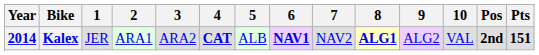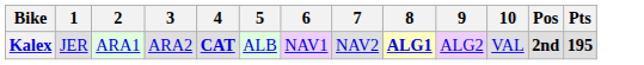 <table class="wikitable" style="text-align:center">
 <tr>
-<th>Year</th>
 <th>Bike</th>
 <th>1</th>
 <th>2</th>
 <th>3</th>
 <th>4</th>
 <th>5</th>
 <th>6</th>
 <th>7</th>
 <th>8</th>
 <th>9</th>
 <th>10</th>
 <th>Pos</th>
 <th>Pts</th>
 </tr>
 <tr>
-<th><a href='#'>2014</a></th>
 <th><a href='#'>Kalex</a></th>
 <td style="background:#dfdfdf;"><a href='#'>JER</a><br></td>
 <td style="background:#DFFFDF;"><a href='#'>ARA1</a><br></td>
 <td style="background:#DFDFDF;"><a href='#'>ARA2</a><br></td>
 <td style="background:#DFDFDF;"><strong><a href='#'>CAT</a></strong><br></td>
 <td style="background:#DFFFDF;"><a href='#'>ALB</a><br></td>
-<td style="background:#EFCFFF;"><strong><a href='#'>NAV1</a><br></strong></td>
+<td style="background:#EFCFFF;"><a href='#'>NAV1</a><br></td>
 <td style="background:#DFDFDF;"><a href='#'>NAV2</a><br></td>
 <td style="background:#FFFFBF;"><strong><a href='#'>ALG1</a><br></strong></td>
 <td style="background:#EFCFFF;"><a href='#'>ALG2</a><br></td>
 <td style="background:#DFDFDF;"><a href='#'>VAL</a><br></td>
 <th style="background:#dfdfdf;">2nd</th>
-<th style="background:#dfdfdf;">151</th>
+<th style="background:#dfdfdf;">195</th>
 </tr>
 </table>
